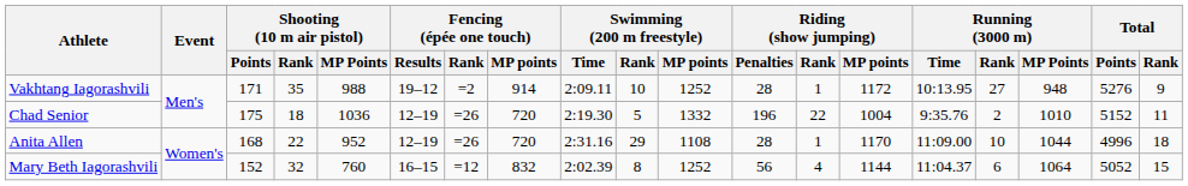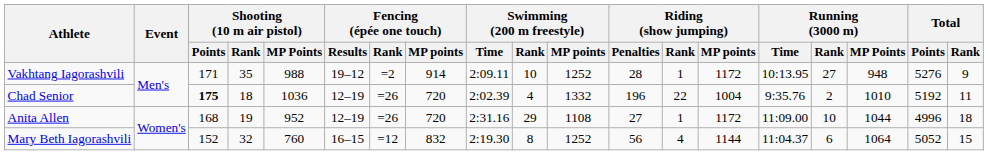 <table class=wikitable style=font-size:90%;text-align:center>
 <tr>
 <th rowspan=2>Athlete</th>
 <th rowspan=2>Event</th>
 <th colspan=3>Shooting<br><span>(10 m air pistol)</span></th>
 <th colspan=3>Fencing<br><span>(épée one touch)</span></th>
 <th colspan=3>Swimming<br><span>(200 m freestyle)</span></th>
 <th colspan=3>Riding<br><span>(show jumping)</span></th>
 <th colspan=3>Running<br><span>(3000 m)</span></th>
 <th colspan=2>Total</th>
 </tr>
 <tr style=font-size:95%>
 <th>Points</th>
 <th>Rank</th>
 <th>MP Points</th>
 <th>Results</th>
 <th>Rank</th>
 <th>MP points</th>
 <th>Time</th>
 <th>Rank</th>
 <th>MP points</th>
 <th>Penalties</th>
 <th>Rank</th>
 <th>MP points</th>
 <th>Time</th>
 <th>Rank</th>
 <th>MP Points</th>
 <th>Points</th>
 <th>Rank</th>
 </tr>
 <tr>
 <td align=left><a href='#'>Vakhtang Iagorashvili</a></td>
 <td align=left rowspan=2><a href='#'>Men's</a></td>
 <td>171</td>
 <td>35</td>
 <td>988</td>
 <td>19–12</td>
 <td>=2</td>
 <td>914</td>
 <td>2:09.11</td>
 <td>10</td>
 <td>1252</td>
 <td>28</td>
 <td>1</td>
 <td>1172</td>
 <td>10:13.95</td>
 <td>27</td>
 <td>948</td>
 <td>5276</td>
 <td>9</td>
 </tr>
 <tr>
 <td align=left><a href='#'>Chad Senior</a></td>
-<td>175</td>
+<td><strong>175</strong></td>
 <td>18</td>
 <td>1036</td>
 <td>12–19</td>
 <td>=26</td>
 <td>720</td>
-<td>2:19.30</td>
-<td>5</td>
+<td>2:02.39</td>
+<td>4</td>
 <td>1332</td>
 <td>196</td>
 <td>22</td>
 <td>1004</td>
 <td>9:35.76</td>
 <td>2</td>
 <td>1010</td>
-<td>5152</td>
+<td>5192</td>
 <td>11</td>
 </tr>
 <tr>
 <td align=left><a href='#'>Anita Allen</a></td>
 <td align=left rowspan=2><a href='#'>Women's</a></td>
 <td>168</td>
-<td>22</td>
+<td>19</td>
 <td>952</td>
 <td>12–19</td>
 <td>=26</td>
 <td>720</td>
 <td>2:31.16</td>
 <td>29</td>
 <td>1108</td>
-<td>28</td>
+<td>27</td>
 <td>1</td>
-<td>1170</td>
+<td>1172</td>
 <td>11:09.00</td>
 <td>10</td>
 <td>1044</td>
 <td>4996</td>
 <td>18</td>
 </tr>
 <tr>
 <td align=left><a href='#'>Mary Beth Iagorashvili</a></td>
 <td>152</td>
 <td>32</td>
 <td>760</td>
 <td>16–15</td>
 <td>=12</td>
 <td>832</td>
-<td>2:02.39</td>
+<td>2:19.30</td>
 <td>8</td>
 <td>1252</td>
 <td>56</td>
 <td>4</td>
 <td>1144</td>
 <td>11:04.37</td>
 <td>6</td>
 <td>1064</td>
 <td>5052</td>
 <td>15</td>
 </tr>
 </table>
